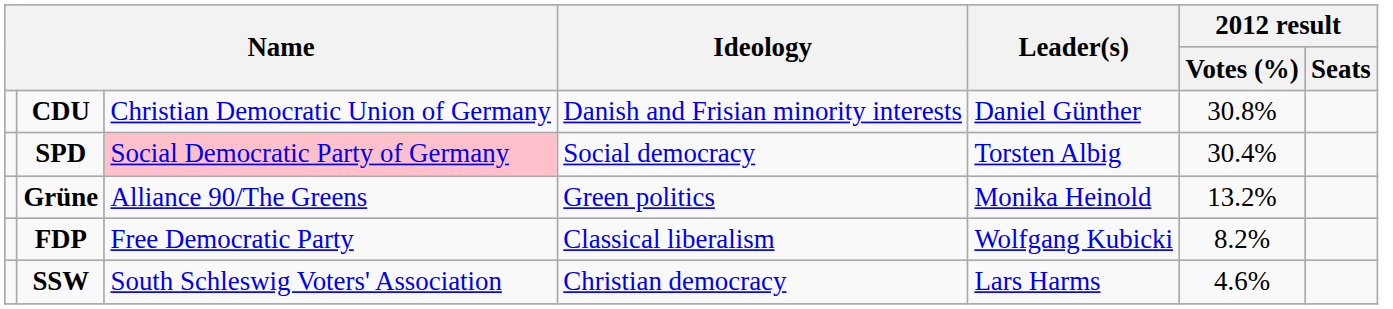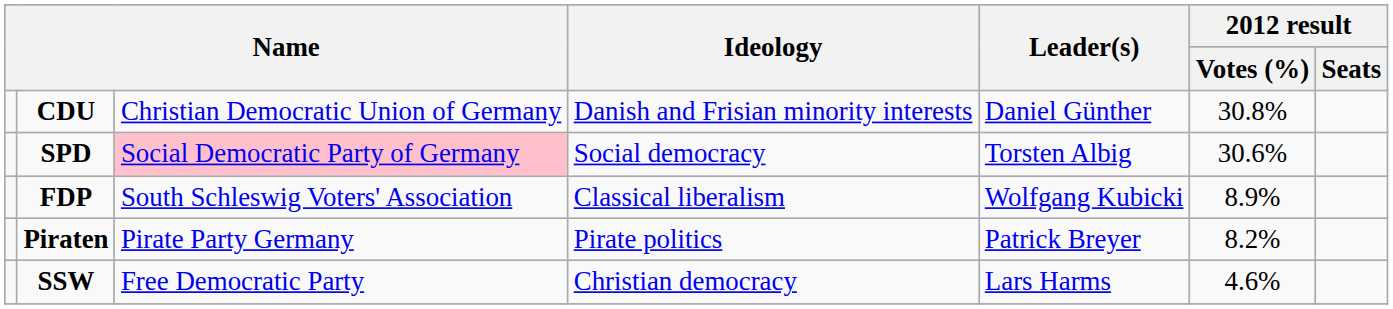 <table class="wikitable">
 <tr>
 <th rowspan=2 colspan=3>Name</th>
 <th rowspan=2>Ideology</th>
 <th rowspan=2>Leader(s)</th>
 <th colspan=2>2012 result</th>
 </tr>
 <tr>
 <th>Votes (%)</th>
 <th>Seats</th>
 </tr>
 <tr>
 <td bgcolor=></td>
 <td align=center><strong>CDU</strong></td>
 <td><a href='#'>Christian Democratic Union of Germany</a><br></td>
 <td><a href='#'>Danish and Frisian minority interests</a></td>
 <td><a href='#'>Daniel Günther</a></td>
 <td align=center>30.8%</td>
 <td></td>
 </tr>
 <tr>
 <td bgcolor=></td>
 <td align=center><strong>SPD</strong></td>
 <td style="background: pink;"><a href='#'>Social Democratic Party of Germany</a><br></td>
 <td><a href='#'>Social democracy</a></td>
 <td><a href='#'>Torsten Albig</a></td>
-<td align=center>30.4%</td>
-<td></td>
-</tr>
-<tr>
-<td bgcolor=></td>
-<td align=center><strong>Grüne</strong></td>
-<td><a href='#'>Alliance 90/The Greens</a><br></td>
-<td><a href='#'>Green politics</a></td>
-<td><a href='#'>Monika Heinold</a></td>
-<td align=center>13.2%</td>
+<td align=center>30.6%</td>
 <td></td>
 </tr>
 <tr>
 <td bgcolor=></td>
 <td align=center><strong>FDP</strong></td>
-<td><a href='#'>Free Democratic Party</a><br></td>
+<td><a href='#'>South Schleswig Voters' Association</a><br></td>
 <td><a href='#'>Classical liberalism</a></td>
 <td><a href='#'>Wolfgang Kubicki</a></td>
+<td align=center>8.9%</td>
+<td></td>
+</tr>
+<tr>
+<td bgcolor=></td>
+<td align=center><strong>Piraten</strong></td>
+<td><a href='#'>Pirate Party Germany</a><br></td>
+<td><a href='#'>Pirate politics</a></td>
+<td><a href='#'>Patrick Breyer</a></td>
 <td align=center>8.2%</td>
 <td></td>
 </tr>
 <tr>
 <td bgcolor=></td>
 <td align=center><strong>SSW</strong></td>
-<td><a href='#'>South Schleswig Voters' Association</a><br></td>
+<td><a href='#'>Free Democratic Party</a><br></td>
 <td><a href='#'>Christian democracy</a></td>
 <td><a href='#'>Lars Harms</a></td>
 <td align=center>4.6%</td>
 <td></td>
 </tr>
 </table>
